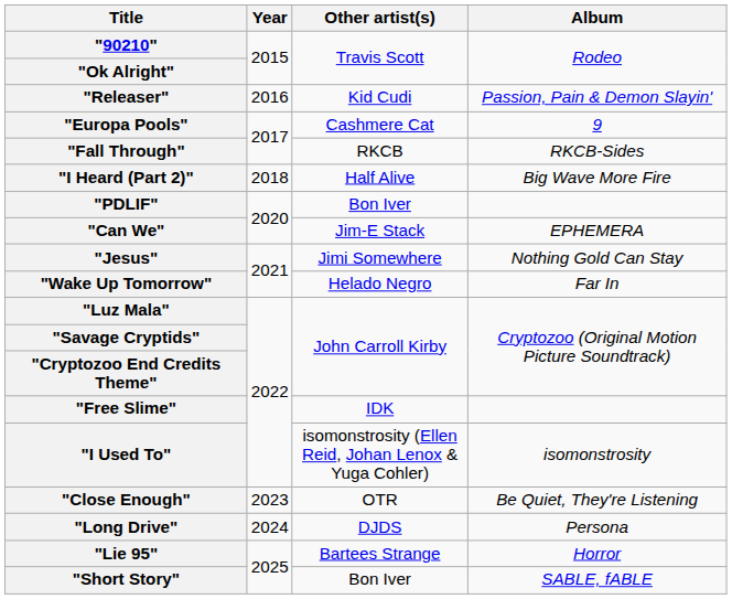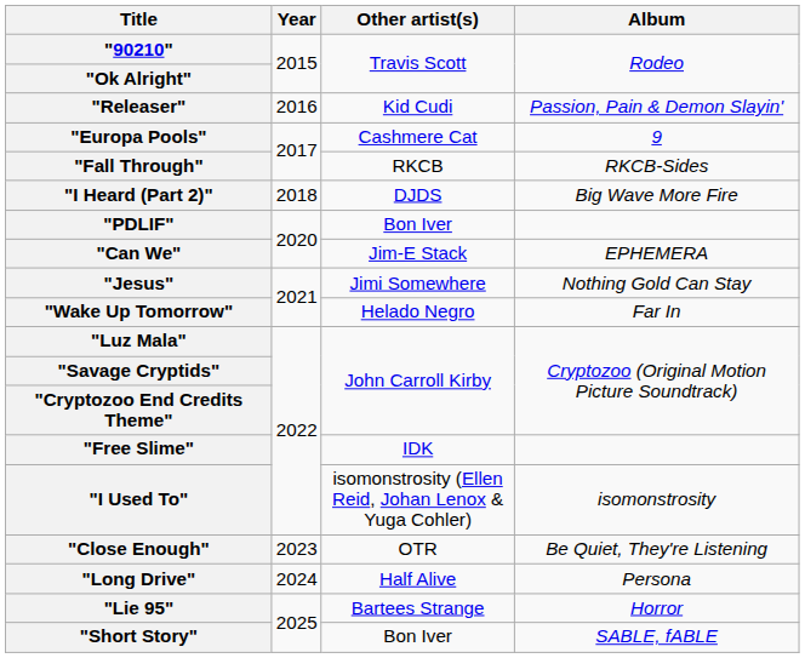 <table class="wikitable plainrowheaders" style="text-align:center;">
 <tr>
 <th scope="col" style="width:14em;">Title</th>
 <th scope="col">Year</th>
 <th scope="col" style="width:10em;">Other artist(s)</th>
 <th scope="col" style="width:15em;">Album</th>
 </tr>
 <tr>
 <th scope="row">"<a href='#'>90210</a>"</th>
 <td rowspan="2">2015</td>
 <td rowspan="2"><a href='#'>Travis Scott</a></td>
 <td rowspan="2"><em><a href='#'>Rodeo</a></em></td>
 </tr>
 <tr>
 <th scope="row">"Ok Alright"</th>
 </tr>
 <tr>
 <th scope="row">"Releaser"</th>
 <td>2016</td>
 <td><a href='#'>Kid Cudi</a></td>
 <td><em><a href='#'>Passion, Pain & Demon Slayin'</a></em></td>
 </tr>
 <tr>
 <th scope="row">"Europa Pools"</th>
 <td rowspan="2">2017</td>
 <td><a href='#'>Cashmere Cat</a></td>
 <td><em><a href='#'>9</a></em></td>
 </tr>
 <tr>
 <th scope="row">"Fall Through"</th>
 <td>RKCB</td>
 <td><em>RKCB-Sides</em></td>
 </tr>
 <tr>
 <th scope="row">"I Heard (Part 2)"</th>
 <td>2018</td>
-<td><a href='#'>Half Alive</a></td>
+<td><a href='#'>DJDS</a></td>
 <td><em>Big Wave More Fire</em></td>
 </tr>
 <tr>
 <th scope="row">"PDLIF"</th>
 <td rowspan="2">2020</td>
 <td><a href='#'>Bon Iver</a></td>
 <td></td>
 </tr>
 <tr>
 <th scope="row">"Can We"</th>
 <td><a href='#'>Jim-E Stack</a></td>
 <td><em>EPHEMERA</em></td>
 </tr>
 <tr>
 <th scope="row">"Jesus"</th>
 <td rowspan="2">2021</td>
 <td><a href='#'>Jimi Somewhere</a></td>
 <td><em>Nothing Gold Can Stay</em></td>
 </tr>
 <tr>
 <th scope="row">"Wake Up Tomorrow"</th>
 <td><a href='#'>Helado Negro</a></td>
 <td><em>Far In</em></td>
 </tr>
 <tr>
 <th scope="row">"Luz Mala"</th>
 <td rowspan="5">2022</td>
 <td rowspan="3"><a href='#'>John Carroll Kirby</a></td>
 <td rowspan="3"><em><a href='#'>Cryptozoo</a> (Original Motion Picture Soundtrack)</em></td>
 </tr>
 <tr>
 <th scope="row">"Savage Cryptids"</th>
 </tr>
 <tr>
 <th scope="row">"Cryptozoo End Credits Theme"</th>
 </tr>
 <tr>
 <th scope="row">"Free Slime"</th>
 <td><a href='#'>IDK</a></td>
 <td></td>
 </tr>
 <tr>
 <th scope="row">"I Used To"</th>
 <td>isomonstrosity (<a href='#'>Ellen Reid</a>, <a href='#'>Johan Lenox</a> & Yuga Cohler)</td>
 <td><em>isomonstrosity</em></td>
 </tr>
 <tr>
 <th scope="row">"Close Enough"</th>
 <td>2023</td>
 <td>OTR</td>
 <td><em>Be Quiet, They're Listening</em></td>
 </tr>
 <tr>
 <th scope="row">"Long Drive"</th>
 <td>2024</td>
-<td><a href='#'>DJDS</a></td>
+<td><a href='#'>Half Alive</a></td>
 <td><em>Persona</em></td>
 </tr>
 <tr>
 <th scope="row">"Lie 95"</th>
 <td rowspan="2">2025</td>
 <td><a href='#'>Bartees Strange</a></td>
 <td><em><a href='#'>Horror</a></em></td>
 </tr>
 <tr>
 <th scope="row">"Short Story"</th>
 <td>Bon Iver</td>
 <td><em><a href='#'>SABLE, fABLE</a></em></td>
 </tr>
 </table>
